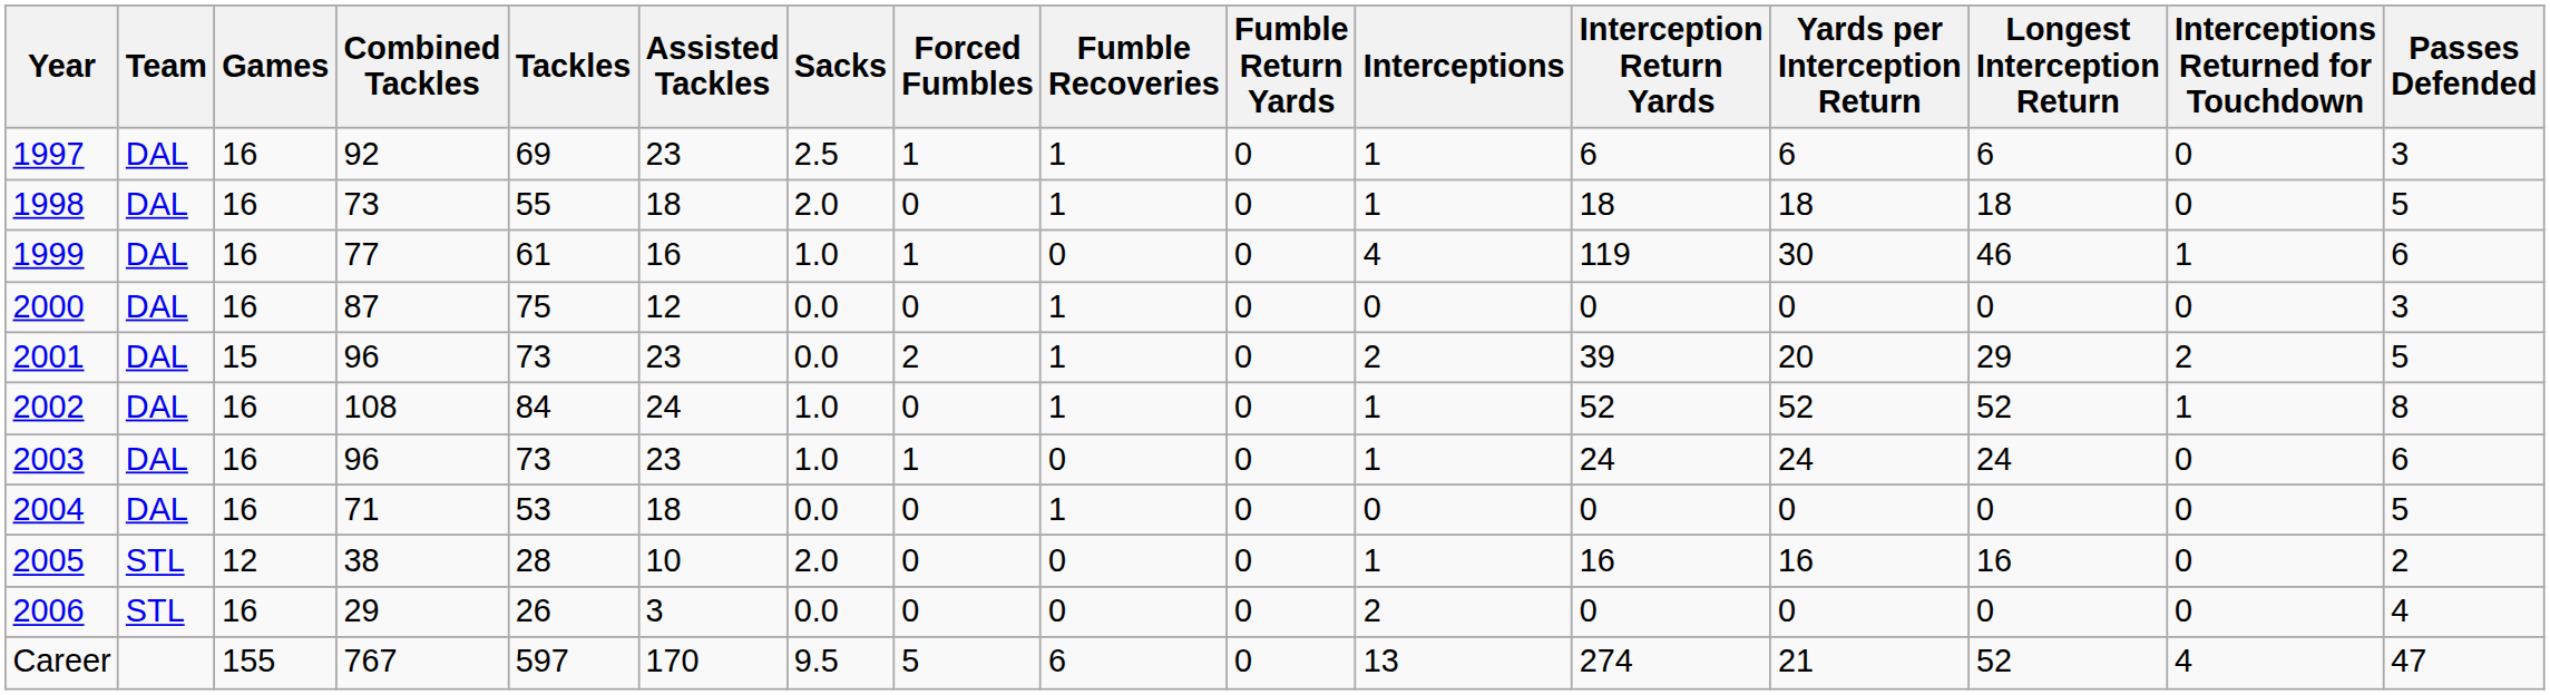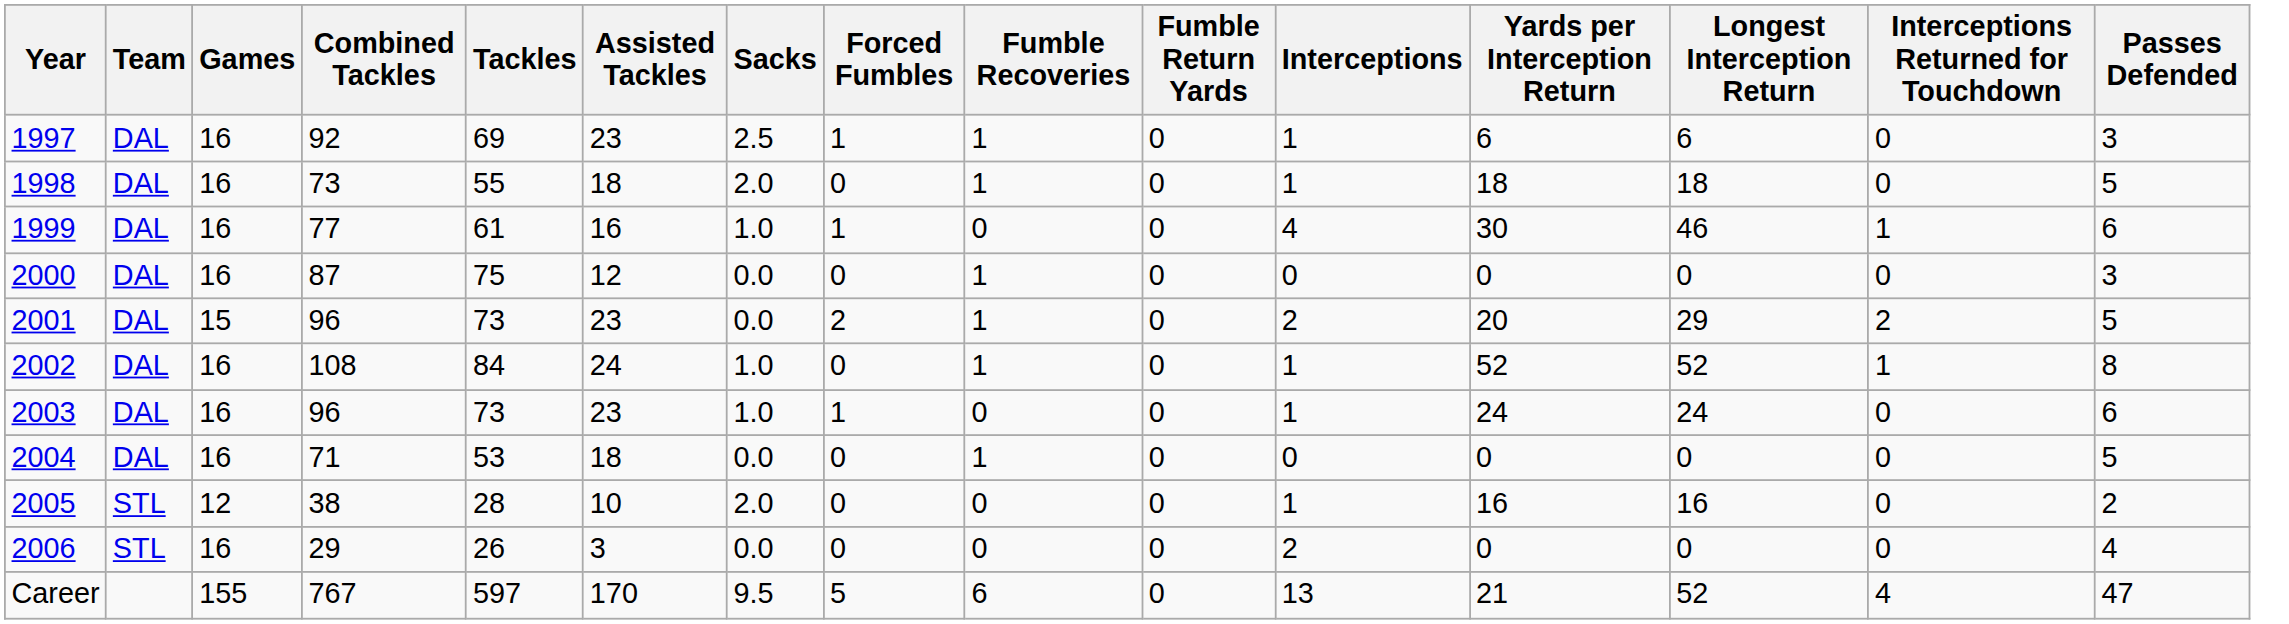 <table class="wikitable">
 <tr>
 <th>Year</th>
 <th>Team</th>
 <th>Games</th>
 <th>Combined Tackles</th>
 <th>Tackles</th>
 <th>Assisted Tackles</th>
 <th>Sacks</th>
 <th>Forced Fumbles</th>
 <th>Fumble Recoveries</th>
 <th>Fumble Return Yards</th>
 <th>Interceptions</th>
-<th>Interception Return Yards</th>
 <th>Yards per Interception Return</th>
 <th>Longest Interception Return</th>
 <th>Interceptions Returned for Touchdown</th>
 <th>Passes Defended</th>
 </tr>
 <tr>
 <td><a href='#'>1997</a></td>
 <td><a href='#'>DAL</a></td>
 <td>16</td>
 <td>92</td>
 <td>69</td>
 <td>23</td>
 <td>2.5</td>
 <td>1</td>
 <td>1</td>
 <td>0</td>
 <td>1</td>
 <td>6</td>
 <td>6</td>
-<td>6</td>
 <td>0</td>
 <td>3</td>
 </tr>
 <tr>
 <td><a href='#'>1998</a></td>
 <td><a href='#'>DAL</a></td>
 <td>16</td>
 <td>73</td>
 <td>55</td>
 <td>18</td>
 <td>2.0</td>
 <td>0</td>
 <td>1</td>
 <td>0</td>
 <td>1</td>
 <td>18</td>
 <td>18</td>
-<td>18</td>
 <td>0</td>
 <td>5</td>
 </tr>
 <tr>
 <td><a href='#'>1999</a></td>
 <td><a href='#'>DAL</a></td>
 <td>16</td>
 <td>77</td>
 <td>61</td>
 <td>16</td>
 <td>1.0</td>
 <td>1</td>
 <td>0</td>
 <td>0</td>
 <td>4</td>
-<td>119</td>
 <td>30</td>
 <td>46</td>
 <td>1</td>
 <td>6</td>
 </tr>
 <tr>
 <td><a href='#'>2000</a></td>
 <td><a href='#'>DAL</a></td>
 <td>16</td>
 <td>87</td>
 <td>75</td>
 <td>12</td>
 <td>0.0</td>
 <td>0</td>
 <td>1</td>
 <td>0</td>
 <td>0</td>
 <td>0</td>
 <td>0</td>
 <td>0</td>
-<td>0</td>
 <td>3</td>
 </tr>
 <tr>
 <td><a href='#'>2001</a></td>
 <td><a href='#'>DAL</a></td>
 <td>15</td>
 <td>96</td>
 <td>73</td>
 <td>23</td>
 <td>0.0</td>
 <td>2</td>
 <td>1</td>
 <td>0</td>
 <td>2</td>
-<td>39</td>
 <td>20</td>
 <td>29</td>
 <td>2</td>
 <td>5</td>
 </tr>
 <tr>
 <td><a href='#'>2002</a></td>
 <td><a href='#'>DAL</a></td>
 <td>16</td>
 <td>108</td>
 <td>84</td>
 <td>24</td>
 <td>1.0</td>
 <td>0</td>
 <td>1</td>
 <td>0</td>
 <td>1</td>
 <td>52</td>
 <td>52</td>
-<td>52</td>
 <td>1</td>
 <td>8</td>
 </tr>
 <tr>
 <td><a href='#'>2003</a></td>
 <td><a href='#'>DAL</a></td>
 <td>16</td>
 <td>96</td>
 <td>73</td>
 <td>23</td>
 <td>1.0</td>
 <td>1</td>
 <td>0</td>
 <td>0</td>
 <td>1</td>
 <td>24</td>
 <td>24</td>
-<td>24</td>
 <td>0</td>
 <td>6</td>
 </tr>
 <tr>
 <td><a href='#'>2004</a></td>
 <td><a href='#'>DAL</a></td>
 <td>16</td>
 <td>71</td>
 <td>53</td>
 <td>18</td>
 <td>0.0</td>
 <td>0</td>
 <td>1</td>
-<td>0</td>
 <td>0</td>
 <td>0</td>
 <td>0</td>
 <td>0</td>
 <td>0</td>
 <td>5</td>
 </tr>
 <tr>
 <td><a href='#'>2005</a></td>
 <td><a href='#'>STL</a></td>
 <td>12</td>
 <td>38</td>
 <td>28</td>
 <td>10</td>
 <td>2.0</td>
 <td>0</td>
 <td>0</td>
 <td>0</td>
 <td>1</td>
 <td>16</td>
 <td>16</td>
-<td>16</td>
 <td>0</td>
 <td>2</td>
 </tr>
 <tr>
 <td><a href='#'>2006</a></td>
 <td><a href='#'>STL</a></td>
 <td>16</td>
 <td>29</td>
 <td>26</td>
 <td>3</td>
 <td>0.0</td>
 <td>0</td>
 <td>0</td>
 <td>0</td>
 <td>2</td>
 <td>0</td>
 <td>0</td>
 <td>0</td>
-<td>0</td>
 <td>4</td>
 </tr>
 <tr>
 <td>Career</td>
 <td></td>
 <td>155</td>
 <td>767</td>
 <td>597</td>
 <td>170</td>
 <td>9.5</td>
 <td>5</td>
 <td>6</td>
 <td>0</td>
 <td>13</td>
-<td>274</td>
 <td>21</td>
 <td>52</td>
 <td>4</td>
 <td>47</td>
 </tr>
 </table>
